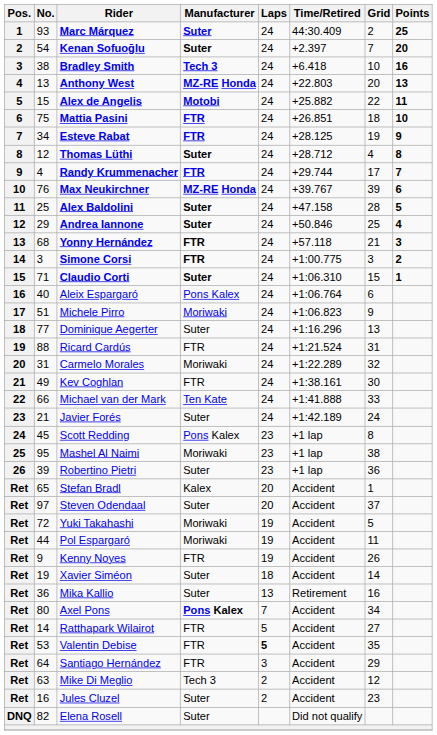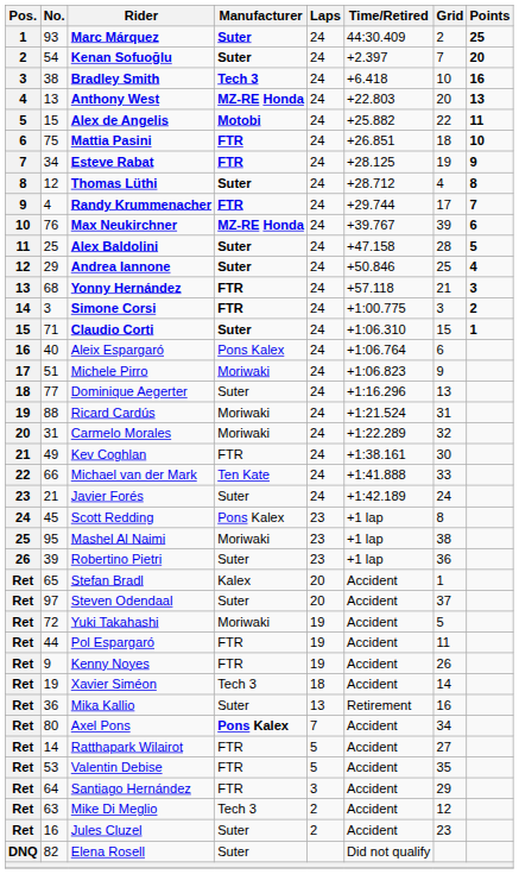 <table class="wikitable" style="font-size: 95%;">
 <tr>
 <th>Pos.</th>
 <th>No.</th>
 <th>Rider</th>
 <th>Manufacturer</th>
 <th>Laps</th>
 <th>Time/Retired</th>
 <th>Grid</th>
 <th>Points</th>
 </tr>
 <tr>
 <th>1</th>
 <td>93</td>
 <td> <strong><a href='#'>Marc Márquez</a></strong></td>
 <td><strong><a href='#'>Suter</a></strong></td>
 <td>24</td>
 <td>44:30.409</td>
 <td>2</td>
 <td><strong>25</strong></td>
 </tr>
 <tr>
 <th>2</th>
 <td>54</td>
 <td> <strong><a href='#'>Kenan Sofuoğlu</a></strong></td>
 <td><strong>Suter</strong></td>
 <td>24</td>
 <td>+2.397</td>
 <td>7</td>
 <td><strong>20</strong></td>
 </tr>
 <tr>
 <th>3</th>
 <td>38</td>
 <td> <strong><a href='#'>Bradley Smith</a></strong></td>
 <td><strong><a href='#'>Tech 3</a></strong></td>
 <td>24</td>
 <td>+6.418</td>
 <td>10</td>
 <td><strong>16</strong></td>
 </tr>
 <tr>
 <th>4</th>
 <td>13</td>
 <td> <strong><a href='#'>Anthony West</a></strong></td>
 <td><strong><a href='#'>MZ-RE</a> <a href='#'>Honda</a></strong></td>
 <td>24</td>
 <td>+22.803</td>
 <td>20</td>
 <td><strong>13</strong></td>
 </tr>
 <tr>
 <th>5</th>
 <td>15</td>
 <td> <strong><a href='#'>Alex de Angelis</a></strong></td>
 <td><strong><a href='#'>Motobi</a></strong></td>
 <td>24</td>
 <td>+25.882</td>
 <td>22</td>
 <td><strong>11</strong></td>
 </tr>
 <tr>
 <th>6</th>
 <td>75</td>
 <td> <strong><a href='#'>Mattia Pasini</a></strong></td>
 <td><strong><a href='#'>FTR</a></strong></td>
 <td>24</td>
 <td>+26.851</td>
 <td>18</td>
 <td><strong>10</strong></td>
 </tr>
 <tr>
 <th>7</th>
 <td>34</td>
 <td> <strong><a href='#'>Esteve Rabat</a></strong></td>
 <td><strong><a href='#'>FTR</a></strong></td>
 <td>24</td>
 <td>+28.125</td>
 <td>19</td>
 <td><strong>9</strong></td>
 </tr>
 <tr>
 <th>8</th>
 <td>12</td>
 <td> <strong><a href='#'>Thomas Lüthi</a></strong></td>
 <td><strong>Suter</strong></td>
 <td>24</td>
 <td>+28.712</td>
 <td>4</td>
 <td><strong>8</strong></td>
 </tr>
 <tr>
 <th>9</th>
 <td>4</td>
 <td> <strong><a href='#'>Randy Krummenacher</a></strong></td>
 <td><strong><a href='#'>FTR</a></strong></td>
 <td>24</td>
 <td>+29.744</td>
 <td>17</td>
 <td><strong>7</strong></td>
 </tr>
 <tr>
 <th>10</th>
 <td>76</td>
 <td> <strong><a href='#'>Max Neukirchner</a></strong></td>
 <td><strong><a href='#'>MZ-RE</a> <a href='#'>Honda</a></strong></td>
 <td>24</td>
 <td>+39.767</td>
 <td>39</td>
 <td><strong>6</strong></td>
 </tr>
 <tr>
 <th>11</th>
 <td>25</td>
 <td> <strong><a href='#'>Alex Baldolini</a></strong></td>
 <td><strong>Suter</strong></td>
 <td>24</td>
 <td>+47.158</td>
 <td>28</td>
 <td><strong>5</strong></td>
 </tr>
 <tr>
 <th>12</th>
 <td>29</td>
 <td> <strong><a href='#'>Andrea Iannone</a></strong></td>
 <td><strong>Suter</strong></td>
 <td>24</td>
 <td>+50.846</td>
 <td>25</td>
 <td><strong>4</strong></td>
 </tr>
 <tr>
 <th>13</th>
 <td>68</td>
 <td> <strong><a href='#'>Yonny Hernández</a></strong></td>
 <td><strong>FTR</strong></td>
 <td>24</td>
 <td>+57.118</td>
 <td>21</td>
 <td><strong>3</strong></td>
 </tr>
 <tr>
 <th>14</th>
 <td>3</td>
 <td> <strong><a href='#'>Simone Corsi</a></strong></td>
 <td><strong>FTR</strong></td>
 <td>24</td>
 <td>+1:00.775</td>
 <td>3</td>
 <td><strong>2</strong></td>
 </tr>
 <tr>
 <th>15</th>
 <td>71</td>
 <td> <strong><a href='#'>Claudio Corti</a></strong></td>
 <td><strong>Suter</strong></td>
 <td>24</td>
 <td>+1:06.310</td>
 <td>15</td>
 <td><strong>1</strong></td>
 </tr>
 <tr>
 <th>16</th>
 <td>40</td>
 <td> <a href='#'>Aleix Espargaró</a></td>
 <td><a href='#'>Pons Kalex</a></td>
 <td>24</td>
 <td>+1:06.764</td>
 <td>6</td>
 <td></td>
 </tr>
 <tr>
 <th>17</th>
 <td>51</td>
 <td> <a href='#'>Michele Pirro</a></td>
 <td><a href='#'>Moriwaki</a></td>
 <td>24</td>
 <td>+1:06.823</td>
 <td>9</td>
 <td></td>
 </tr>
 <tr>
 <th>18</th>
 <td>77</td>
 <td> <a href='#'>Dominique Aegerter</a></td>
 <td>Suter</td>
 <td>24</td>
 <td>+1:16.296</td>
 <td>13</td>
 <td></td>
 </tr>
 <tr>
 <th>19</th>
 <td>88</td>
 <td> <a href='#'>Ricard Cardús</a></td>
-<td>FTR</td>
+<td>Moriwaki</td>
 <td>24</td>
 <td>+1:21.524</td>
 <td>31</td>
 <td></td>
 </tr>
 <tr>
 <th>20</th>
 <td>31</td>
 <td> <a href='#'>Carmelo Morales</a></td>
 <td>Moriwaki</td>
 <td>24</td>
 <td>+1:22.289</td>
 <td>32</td>
 <td></td>
 </tr>
 <tr>
 <th>21</th>
 <td>49</td>
 <td> <a href='#'>Kev Coghlan</a></td>
 <td>FTR</td>
 <td>24</td>
 <td>+1:38.161</td>
 <td>30</td>
 <td></td>
 </tr>
 <tr>
 <th>22</th>
 <td>66</td>
 <td> <a href='#'>Michael van der Mark</a></td>
 <td><a href='#'>Ten Kate</a></td>
 <td>24</td>
 <td>+1:41.888</td>
 <td>33</td>
 <td></td>
 </tr>
 <tr>
 <th>23</th>
 <td>21</td>
 <td> <a href='#'>Javier Forés</a></td>
 <td>Suter</td>
 <td>24</td>
 <td>+1:42.189</td>
 <td>24</td>
 <td></td>
 </tr>
 <tr>
 <th>24</th>
 <td>45</td>
 <td> <a href='#'>Scott Redding</a></td>
 <td><a href='#'>Pons</a> Kalex</td>
 <td>23</td>
 <td>+1 lap</td>
 <td>8</td>
 <td></td>
 </tr>
 <tr>
 <th>25</th>
 <td>95</td>
 <td> <a href='#'>Mashel Al Naimi</a></td>
 <td>Moriwaki</td>
 <td>23</td>
 <td>+1 lap</td>
 <td>38</td>
 <td></td>
 </tr>
 <tr>
 <th>26</th>
 <td>39</td>
 <td> <a href='#'>Robertino Pietri</a></td>
 <td>Suter</td>
 <td>23</td>
 <td>+1 lap</td>
 <td>36</td>
 <td></td>
 </tr>
 <tr>
 <th>Ret</th>
 <td>65</td>
 <td> <a href='#'>Stefan Bradl</a></td>
 <td>Kalex</td>
 <td>20</td>
 <td>Accident</td>
 <td>1</td>
 <td></td>
 </tr>
 <tr>
 <th>Ret</th>
 <td>97</td>
 <td> <a href='#'>Steven Odendaal</a></td>
 <td>Suter</td>
 <td>20</td>
 <td>Accident</td>
 <td>37</td>
 <td></td>
 </tr>
 <tr>
 <th>Ret</th>
 <td>72</td>
 <td> <a href='#'>Yuki Takahashi</a></td>
 <td>Moriwaki</td>
 <td>19</td>
 <td>Accident</td>
 <td>5</td>
 <td></td>
 </tr>
 <tr>
 <th>Ret</th>
 <td>44</td>
 <td> <a href='#'>Pol Espargaró</a></td>
-<td>Moriwaki</td>
+<td>FTR</td>
 <td>19</td>
 <td>Accident</td>
 <td>11</td>
 <td></td>
 </tr>
 <tr>
 <th>Ret</th>
 <td>9</td>
 <td> <a href='#'>Kenny Noyes</a></td>
 <td>FTR</td>
 <td>19</td>
 <td>Accident</td>
 <td>26</td>
 <td></td>
 </tr>
 <tr>
 <th>Ret</th>
 <td>19</td>
 <td> <a href='#'>Xavier Siméon</a></td>
-<td>Suter</td>
+<td>Tech 3</td>
 <td>18</td>
 <td>Accident</td>
 <td>14</td>
 <td></td>
 </tr>
 <tr>
 <th>Ret</th>
 <td>36</td>
 <td> <a href='#'>Mika Kallio</a></td>
 <td>Suter</td>
 <td>13</td>
 <td>Retirement</td>
 <td>16</td>
 <td></td>
 </tr>
 <tr>
 <th>Ret</th>
 <td>80</td>
 <td> <a href='#'>Axel Pons</a></td>
 <td><strong><a href='#'>Pons</a> Kalex</strong></td>
 <td>7</td>
 <td>Accident</td>
 <td>34</td>
 <td></td>
 </tr>
 <tr>
 <th>Ret</th>
 <td>14</td>
 <td> <a href='#'>Ratthapark Wilairot</a></td>
 <td>FTR</td>
 <td>5</td>
 <td>Accident</td>
 <td>27</td>
 <td></td>
 </tr>
 <tr>
 <th>Ret</th>
 <td>53</td>
 <td> <a href='#'>Valentin Debise</a></td>
 <td>FTR</td>
-<td><strong>5</strong></td>
+<td>5</td>
 <td>Accident</td>
 <td>35</td>
 <td></td>
 </tr>
 <tr>
 <th>Ret</th>
 <td>64</td>
 <td> <a href='#'>Santiago Hernández</a></td>
 <td>FTR</td>
 <td>3</td>
 <td>Accident</td>
 <td>29</td>
 <td></td>
 </tr>
 <tr>
 <th>Ret</th>
 <td>63</td>
 <td> <a href='#'>Mike Di Meglio</a></td>
 <td>Tech 3</td>
 <td>2</td>
 <td>Accident</td>
 <td>12</td>
 <td></td>
 </tr>
 <tr>
 <th>Ret</th>
 <td>16</td>
 <td> <a href='#'>Jules Cluzel</a></td>
 <td>Suter</td>
 <td>2</td>
 <td>Accident</td>
 <td>23</td>
 <td></td>
 </tr>
 <tr>
 <th>DNQ</th>
 <td>82</td>
 <td> <a href='#'>Elena Rosell</a></td>
 <td>Suter</td>
 <td></td>
 <td>Did not qualify</td>
 <td></td>
 <td></td>
 </tr>
 <tr>
 <th colspan=8></th>
 </tr>
 <tr>
 </tr>
 </table>
